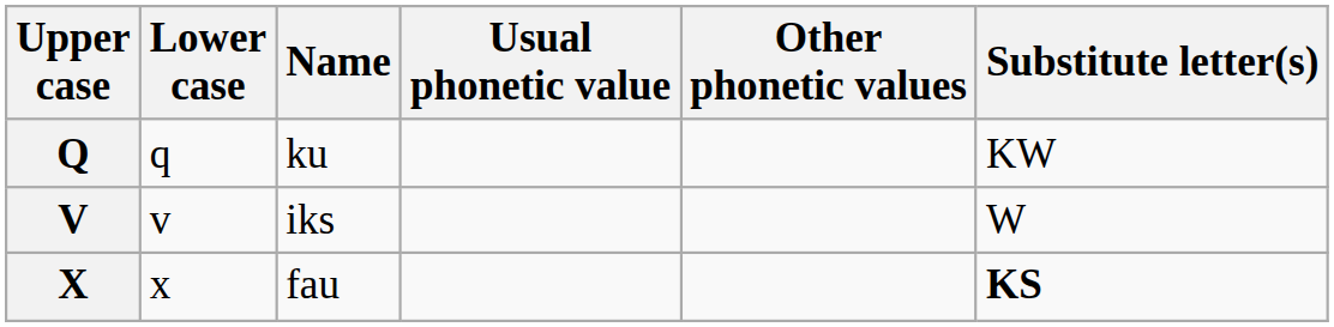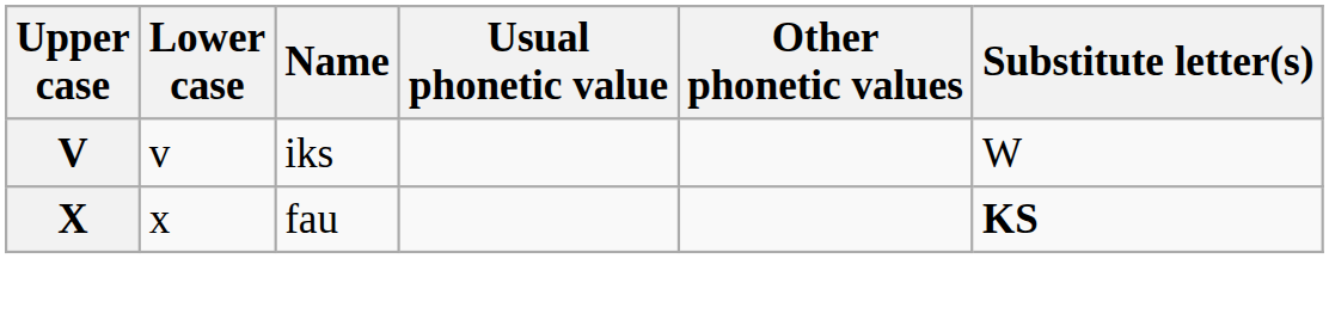 <table class=wikitable>
 <tr>
 <th>Upper<br>case</th>
 <th>Lower<br>case</th>
 <th>Name</th>
 <th>Usual<br>phonetic value</th>
 <th>Other<br>phonetic values</th>
 <th>Substitute letter(s)</th>
-</tr>
-<tr>
-<th>Q</th>
-<td>q</td>
-<td>ku</td>
-<td></td>
-<td></td>
-<td>KW</td>
 </tr>
 <tr>
 <th>V</th>
 <td>v</td>
 <td>iks</td>
 <td></td>
 <td></td>
 <td>W</td>
 </tr>
 <tr>
 <th>X</th>
 <td>x</td>
 <td>fau</td>
 <td></td>
 <td></td>
 <td><strong>KS</strong></td>
 </tr>
 </table>
